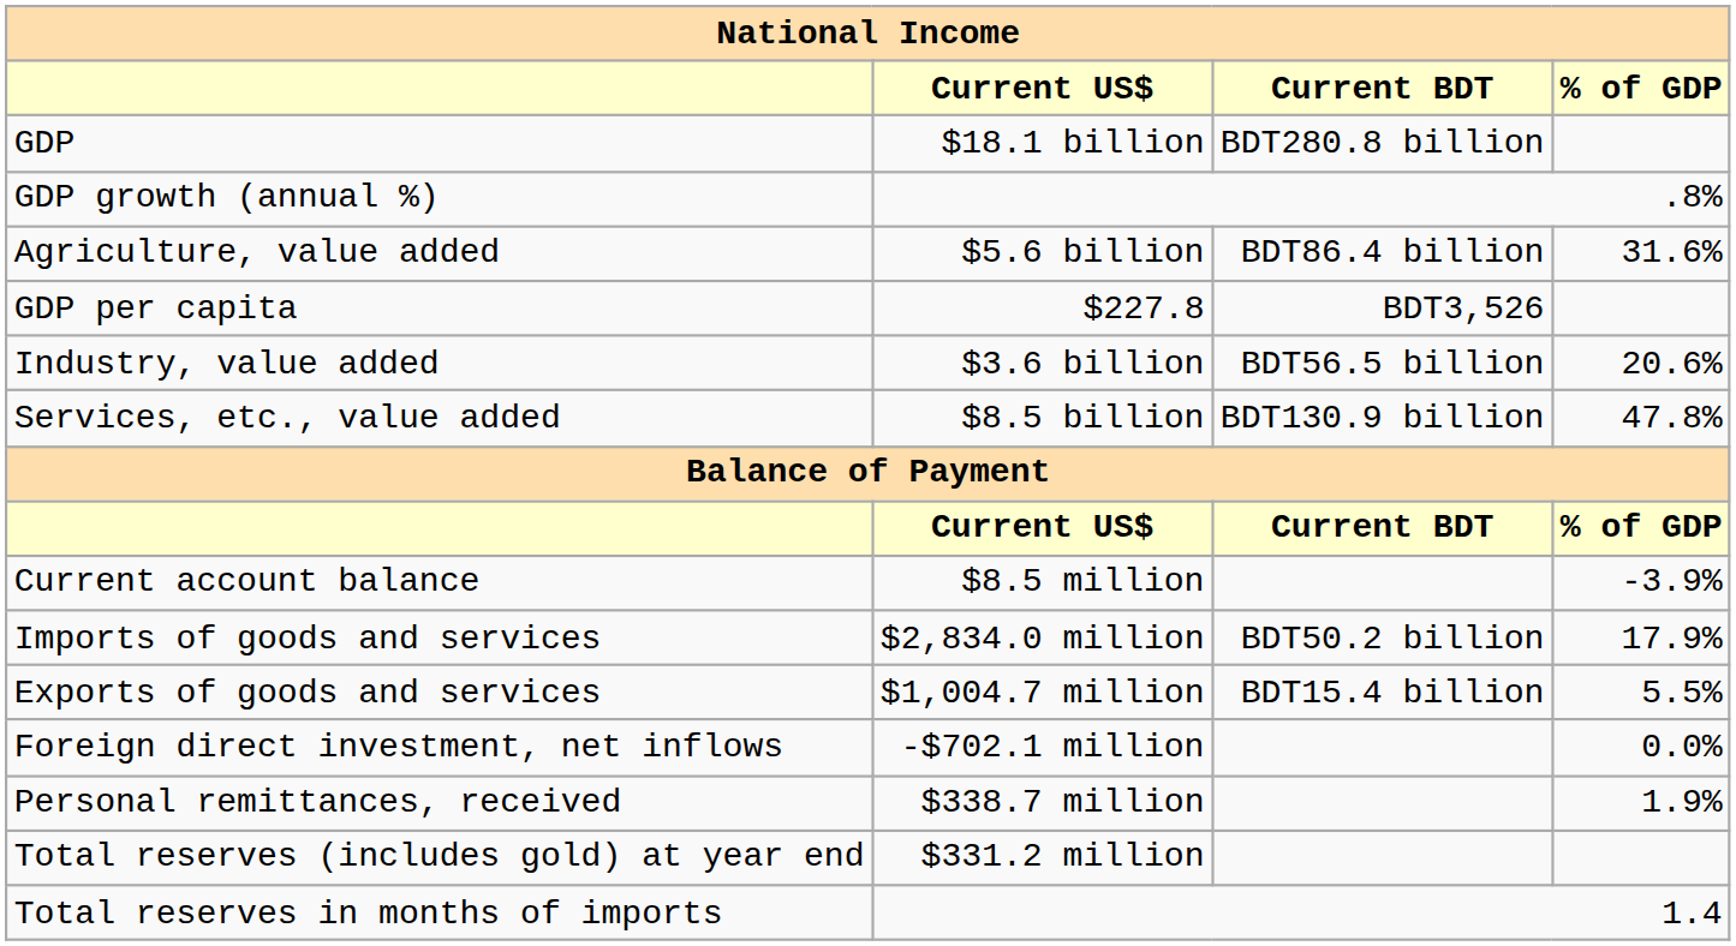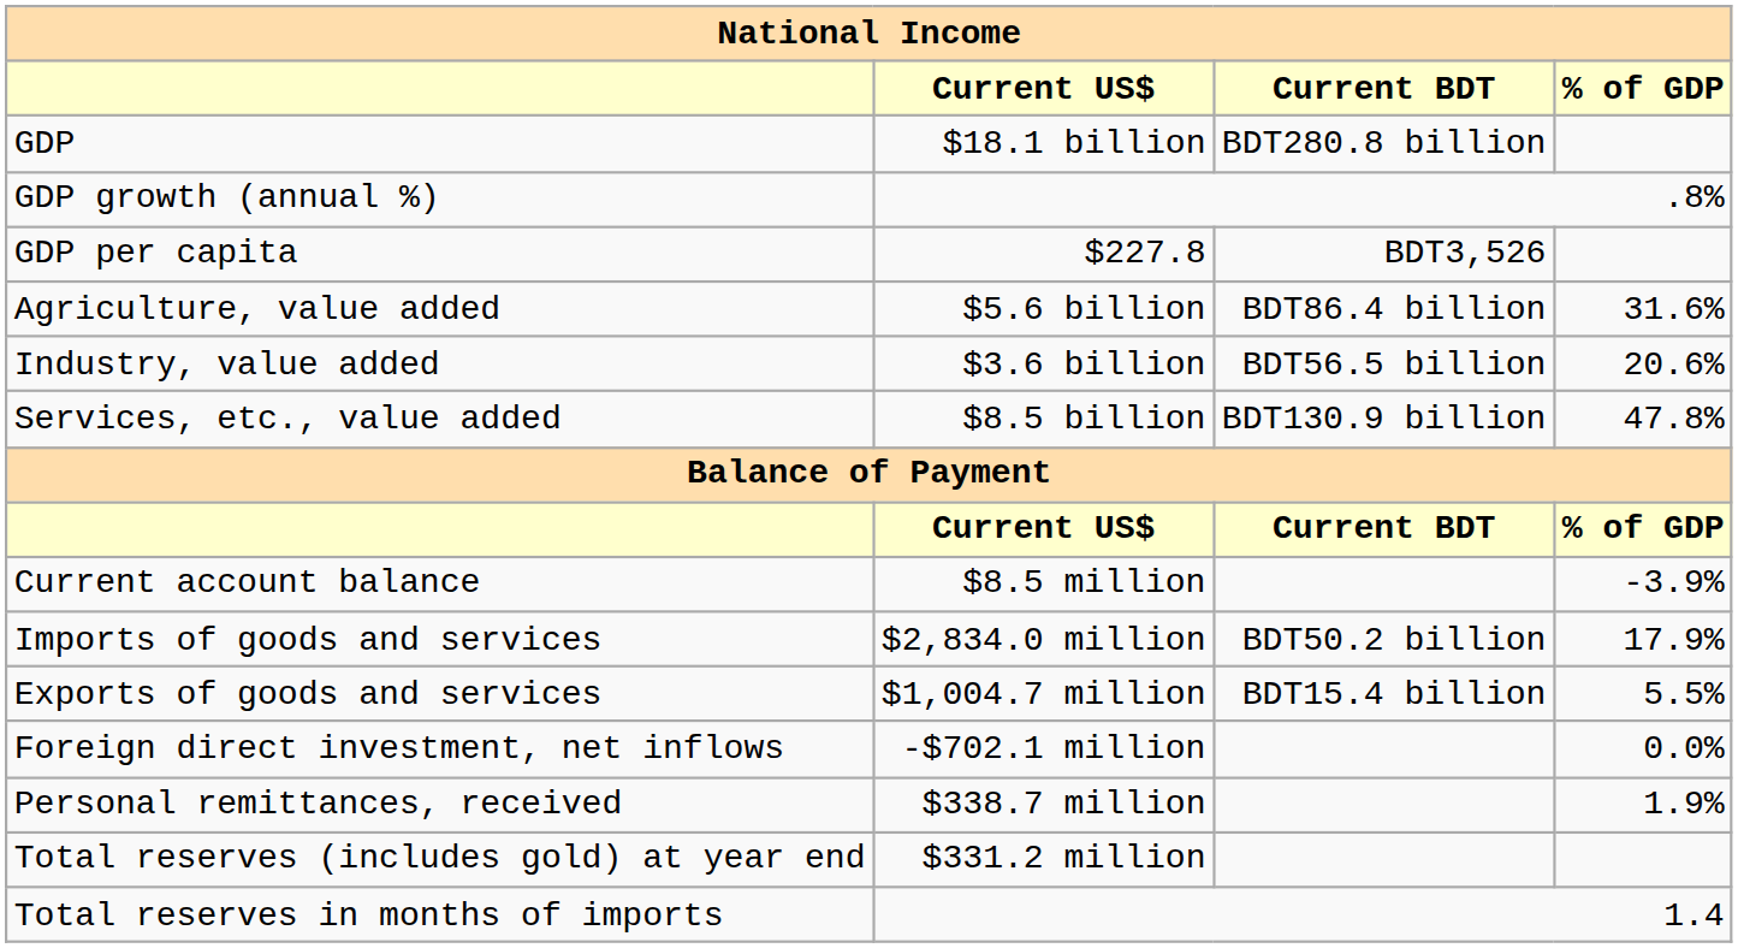 <table class="wikitable">
 <tr>
 <th colspan="4" style="background: #ffdead;">National Income</th>
 </tr>
 <tr>
 <th style="background: #ffffcd;"></th>
 <th style="background: #ffffcd;">Current US$</th>
 <th style="background: #ffffcd;">Current BDT</th>
 <th style="background: #ffffcd;">% of GDP</th>
 </tr>
 <tr>
 <td>GDP</td>
 <td style="text-align: right;">$18.1 billion</td>
 <td style="text-align: right;">BDT280.8 billion</td>
 <td style="text-align: right;"></td>
 </tr>
 <tr>
 <td>GDP growth (annual %)</td>
 <td colspan="3"  style="text-align: right;">.8%</td>
 </tr>
 <tr>
+<td>GDP per capita</td>
+<td style="text-align: right;">$227.8</td>
+<td style="text-align: right;">BDT3,526</td>
+<td style="text-align: right;"></td>
+</tr>
+<tr>
 <td>Agriculture, value added</td>
 <td style="text-align: right;">$5.6 billion</td>
 <td style="text-align: right;">BDT86.4 billion</td>
 <td style="text-align: right;">31.6%</td>
-</tr>
-<tr>
-<td>GDP per capita</td>
-<td style="text-align: right;">$227.8</td>
-<td style="text-align: right;">BDT3,526</td>
-<td style="text-align: right;"></td>
 </tr>
 <tr>
 <td>Industry, value added</td>
 <td style="text-align: right;">$3.6 billion</td>
 <td style="text-align: right;">BDT56.5 billion</td>
 <td style="text-align: right;">20.6%</td>
 </tr>
 <tr>
 <td>Services, etc., value added</td>
 <td style="text-align: right;">$8.5 billion</td>
 <td style="text-align: right;">BDT130.9 billion</td>
 <td style="text-align: right;">47.8%</td>
 </tr>
 <tr>
 <th colspan="4" style="background: #ffdead;">Balance of Payment</th>
 </tr>
 <tr>
 <th style="background: #ffffcd;"></th>
 <th style="background: #ffffcd;">Current US$</th>
 <th style="background: #ffffcd;">Current BDT</th>
 <th style="background: #ffffcd;">% of GDP</th>
 </tr>
 <tr>
 <td>Current account balance</td>
 <td style="text-align: right;">$8.5 million</td>
 <td style="text-align: right;"></td>
 <td style="text-align: right;">-3.9%</td>
 </tr>
 <tr>
 <td>Imports of goods and services</td>
 <td style="text-align: right;">$2,834.0 million</td>
 <td style="text-align: right;">BDT50.2 billion</td>
 <td style="text-align: right;">17.9%</td>
 </tr>
 <tr>
 <td>Exports of goods and services</td>
 <td style="text-align: right;">$1,004.7 million</td>
 <td style="text-align: right;">BDT15.4 billion</td>
 <td style="text-align: right;">5.5%</td>
 </tr>
 <tr>
 <td>Foreign direct investment, net inflows</td>
 <td style="text-align: right;">-$702.1 million</td>
 <td style="text-align: right;"></td>
 <td style="text-align: right;">0.0%</td>
 </tr>
 <tr>
 <td>Personal remittances, received</td>
 <td style="text-align: right;">$338.7 million</td>
 <td style="text-align: right;"></td>
 <td style="text-align: right;">1.9%</td>
 </tr>
 <tr>
 <td>Total reserves (includes gold) at year end</td>
 <td style="text-align: right;">$331.2 million</td>
 <td style="text-align: right;"></td>
 <td style="text-align: right;"></td>
 </tr>
 <tr>
 <td>Total reserves in months of imports</td>
 <td colspan="3"  style="text-align: right;">1.4</td>
 </tr>
 </table>
